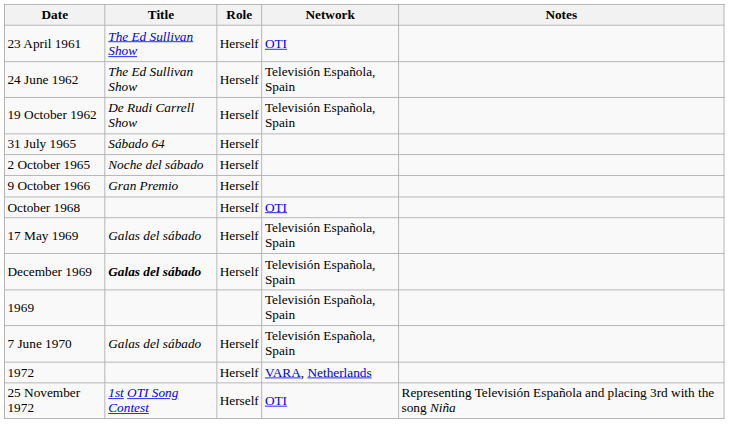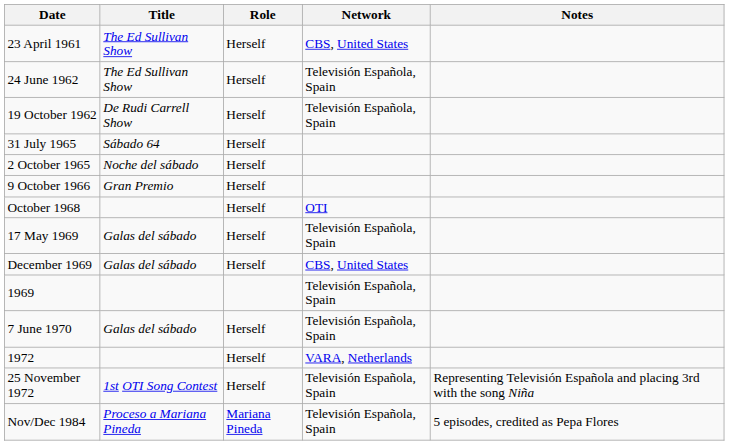 <table class="wikitable sortable">
 <tr>
 <th class="unsortable">Date</th>
 <th>Title</th>
 <th>Role</th>
 <th>Network</th>
 <th class="unsortable">Notes</th>
 </tr>
 <tr>
 <td>23 April 1961</td>
 <td><em><a href='#'>The Ed Sullivan Show</a></em></td>
 <td>Herself</td>
-<td><a href='#'>OTI</a></td>
+<td><a href='#'>CBS</a>, <a href='#'>United States</a></td>
 <td></td>
 </tr>
 <tr>
 <td>24 June 1962</td>
 <td><em>The Ed Sullivan Show</em></td>
 <td>Herself</td>
 <td>Televisión Española, Spain</td>
 <td></td>
 </tr>
 <tr>
 <td>19 October 1962</td>
 <td><em>De Rudi Carrell Show</em></td>
 <td>Herself</td>
 <td>Televisión Española, Spain</td>
 <td></td>
 </tr>
 <tr>
 <td>31 July 1965</td>
 <td><em>Sábado 64</em></td>
 <td>Herself</td>
 <td></td>
 <td></td>
 </tr>
 <tr>
 <td>2 October 1965</td>
 <td><em>Noche del sábado</em></td>
 <td>Herself</td>
 <td></td>
 <td></td>
 </tr>
 <tr>
 <td>9 October 1966</td>
 <td><em>Gran Premio</em></td>
 <td>Herself</td>
 <td></td>
 <td></td>
 </tr>
 <tr>
 <td>October 1968</td>
 <td><em></em></td>
 <td>Herself</td>
 <td><a href='#'>OTI</a></td>
 <td></td>
 </tr>
 <tr>
 <td>17 May 1969</td>
 <td><em>Galas del sábado</em></td>
 <td>Herself</td>
 <td>Televisión Española, Spain</td>
 <td></td>
 </tr>
 <tr>
 <td>December 1969</td>
-<td><strong><em>Galas del sábado</em></strong></td>
+<td><em>Galas del sábado</em></td>
 <td>Herself</td>
-<td>Televisión Española, Spain</td>
+<td><a href='#'>CBS</a>, <a href='#'>United States</a></td>
 <td></td>
 </tr>
 <tr>
 <td>1969</td>
 <td><em></em></td>
 <td></td>
 <td>Televisión Española, Spain</td>
 <td></td>
 </tr>
 <tr>
 <td>7 June 1970</td>
 <td><em>Galas del sábado</em></td>
 <td>Herself</td>
 <td>Televisión Española, Spain</td>
 <td></td>
 </tr>
 <tr>
 <td>1972</td>
 <td><em></em></td>
 <td>Herself</td>
 <td><a href='#'>VARA</a>, <a href='#'>Netherlands</a></td>
 <td></td>
 </tr>
 <tr>
 <td>25 November 1972</td>
 <td><em><a href='#'>1st</a> <a href='#'>OTI Song Contest</a></em></td>
 <td>Herself</td>
-<td><a href='#'>OTI</a></td>
+<td>Televisión Española, Spain</td>
 <td>Representing Televisión Española and placing 3rd with the song <em>Niña</em></td>
 </tr>
+<tr>
+<td>Nov/Dec 1984</td>
+<td><em><a href='#'>Proceso a Mariana Pineda</a></em></td>
+<td><a href='#'>Mariana Pineda</a></td>
+<td>Televisión Española, Spain</td>
+<td>5 episodes, credited as Pepa Flores</td>
+</tr>
 </table>
